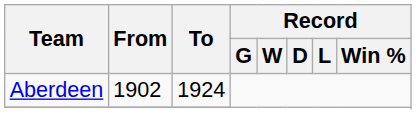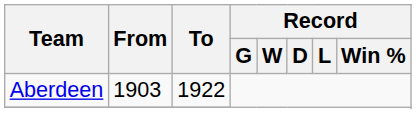 <table class="wikitable" border="1">
 <tr>
 <th rowspan="2">Team</th>
 <th rowspan="2">From</th>
 <th rowspan="2">To</th>
 <th colspan="5">Record</th>
 </tr>
 <tr>
 <th>G</th>
 <th>W</th>
 <th>D</th>
 <th>L</th>
 <th>Win %</th>
 </tr>
 <tr>
 <td align="left"><a href='#'>Aberdeen</a></td>
-<td align="left">1902</td>
-<td align="left">1924<br></td>
+<td align="left">1903</td>
+<td align="left">1922<br></td>
 </tr>
 <tr>
 </tr>
 </table>
